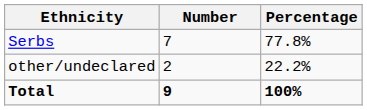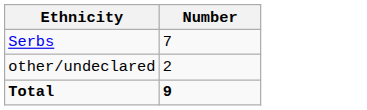 <table class="wikitable">
 <tr>
 <th width="100px">Ethnicity</th>
 <th width="80px">Number</th>
-<th width="80px">Percentage</th>
 </tr>
 <tr>
 <td><a href='#'>Serbs</a></td>
 <td>7</td>
-<td>77.8%</td>
 </tr>
 <tr>
 <td>other/undeclared</td>
 <td>2</td>
-<td>22.2%</td>
 </tr>
 <tr>
 <td><strong>Total</strong></td>
 <td><strong>9</strong></td>
-<td><strong>100%</strong></td>
 </tr>
 </table>
